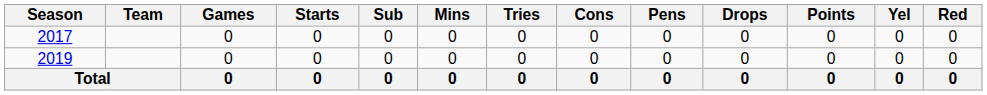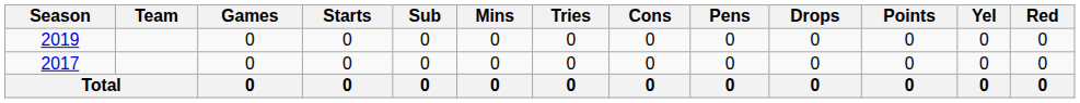 <table class="wikitable" style="text-align:center; line-height:90%; font-size:95%; width:60%;">
 <tr>
 <th>Season</th>
 <th>Team</th>
 <th>Games</th>
 <th>Starts</th>
 <th>Sub</th>
 <th>Mins</th>
 <th>Tries</th>
 <th>Cons</th>
 <th>Pens</th>
 <th>Drops</th>
 <th>Points</th>
 <th>Yel</th>
 <th>Red</th>
 </tr>
 <tr>
-<td><a href='#'>2017</a></td>
+<td><a href='#'>2019</a></td>
 <td></td>
 <td>0</td>
 <td>0</td>
 <td>0</td>
 <td>0</td>
 <td>0</td>
 <td>0</td>
 <td>0</td>
 <td>0</td>
 <td>0</td>
 <td>0</td>
 <td>0</td>
 </tr>
 <tr>
-<td><a href='#'>2019</a></td>
+<td><a href='#'>2017</a></td>
 <td></td>
 <td>0</td>
 <td>0</td>
 <td>0</td>
 <td>0</td>
 <td>0</td>
 <td>0</td>
 <td>0</td>
 <td>0</td>
 <td>0</td>
 <td>0</td>
 <td>0</td>
 </tr>
 <tr>
 <th colspan="2">Total</th>
 <th>0</th>
 <th>0</th>
 <th>0</th>
 <th>0</th>
 <th>0</th>
 <th>0</th>
 <th>0</th>
 <th>0</th>
 <th>0</th>
 <th>0</th>
 <th>0</th>
 </tr>
 </table>
